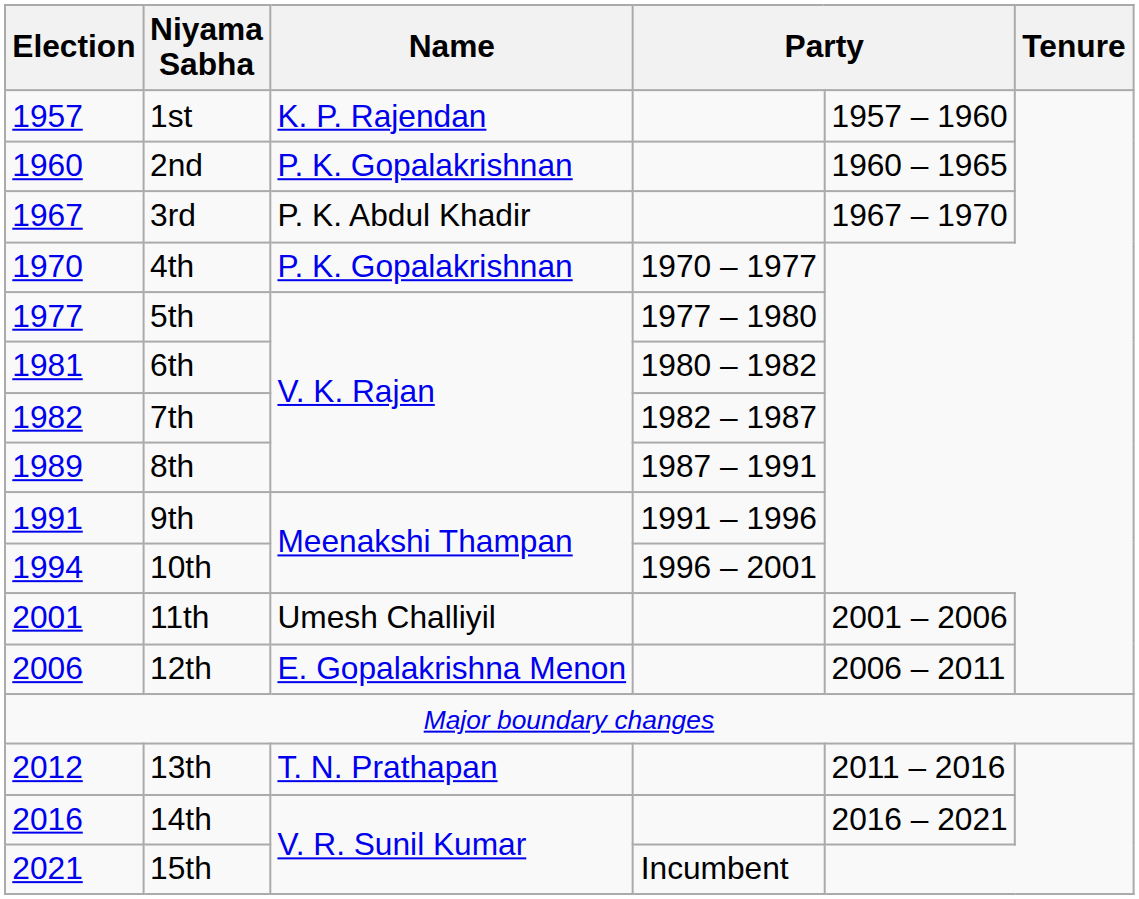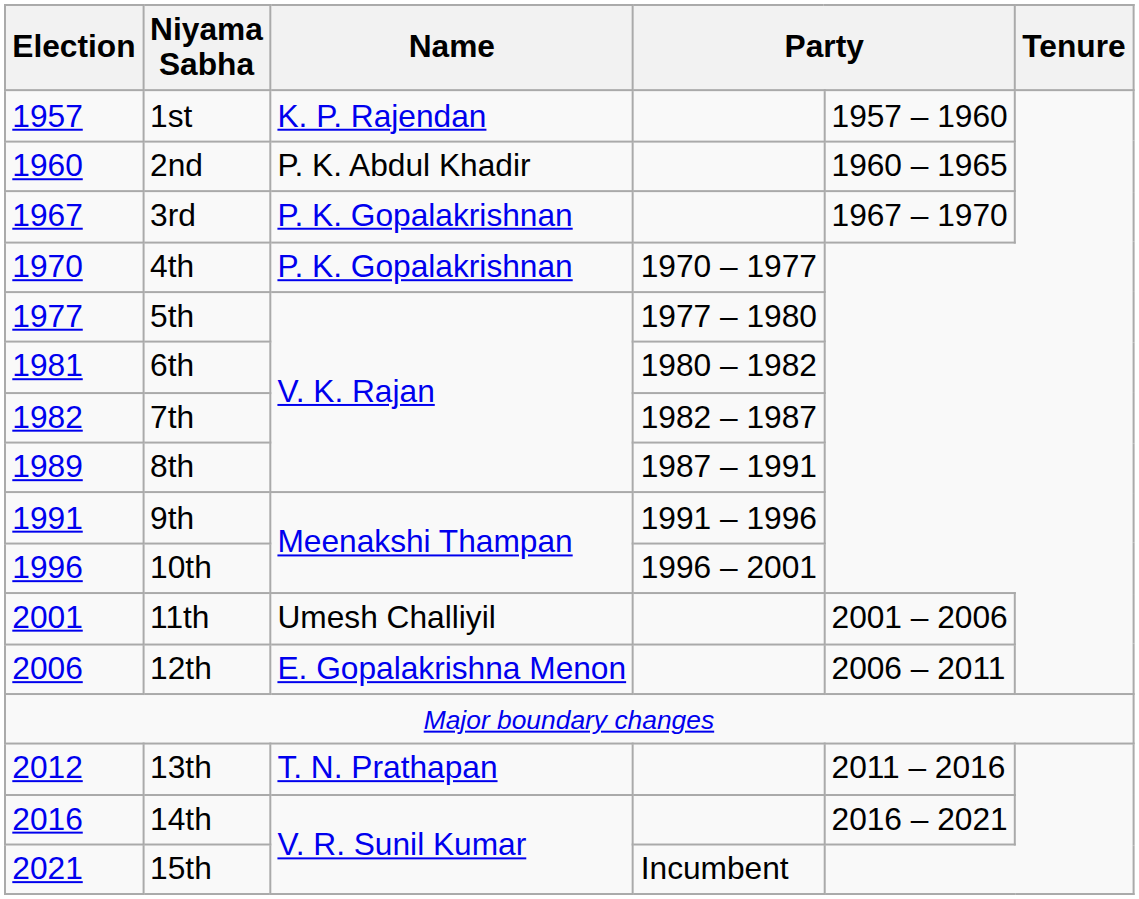 <table class="wikitable sortable">
 <tr>
 <th>Election</th>
 <th>Niyama<br>Sabha</th>
 <th>Name</th>
 <th colspan=2>Party</th>
 <th>Tenure</th>
 </tr>
 <tr>
 <td><a href='#'>1957</a></td>
 <td>1st</td>
 <td><a href='#'>K. P. Rajendan</a></td>
 <td></td>
 <td>1957 – 1960</td>
 </tr>
 <tr>
 <td><a href='#'>1960</a></td>
 <td>2nd</td>
-<td><a href='#'>P. K. Gopalakrishnan</a></td>
+<td>P. K. Abdul Khadir</td>
 <td></td>
 <td>1960 – 1965</td>
 </tr>
 <tr>
 <td><a href='#'>1967</a></td>
 <td>3rd</td>
-<td>P. K. Abdul Khadir</td>
+<td><a href='#'>P. K. Gopalakrishnan</a></td>
 <td></td>
 <td>1967 – 1970</td>
 </tr>
 <tr>
 <td><a href='#'>1970</a></td>
 <td>4th</td>
 <td><a href='#'>P. K. Gopalakrishnan</a></td>
 <td>1970 – 1977</td>
 </tr>
 <tr>
 <td><a href='#'>1977</a></td>
 <td>5th</td>
 <td rowspan="4"><a href='#'>V. K. Rajan</a></td>
 <td>1977 – 1980</td>
 </tr>
 <tr>
 <td><a href='#'>1981</a></td>
 <td>6th</td>
 <td>1980 – 1982</td>
 </tr>
 <tr>
 <td><a href='#'>1982</a></td>
 <td>7th</td>
 <td>1982 – 1987</td>
 </tr>
 <tr>
 <td><a href='#'>1989</a></td>
 <td>8th</td>
 <td>1987 – 1991</td>
 </tr>
 <tr>
 <td><a href='#'>1991</a></td>
 <td>9th</td>
 <td rowspan="2"><a href='#'>Meenakshi Thampan</a></td>
 <td>1991 – 1996</td>
 </tr>
 <tr>
-<td><a href='#'>1994</a></td>
+<td><a href='#'>1996</a></td>
 <td>10th</td>
 <td>1996 – 2001</td>
 </tr>
 <tr>
 <td><a href='#'>2001</a></td>
 <td>11th</td>
 <td>Umesh Challiyil</td>
 <td></td>
 <td>2001 – 2006</td>
 </tr>
 <tr>
 <td><a href='#'>2006</a></td>
 <td>12th</td>
 <td><a href='#'>E. Gopalakrishna Menon</a></td>
 <td></td>
 <td>2006 – 2011</td>
 </tr>
 <tr>
 <td colspan=6 align=center><small><a href='#'><em>Major boundary changes</em></a></small></td>
 </tr>
 <tr>
 <td><a href='#'>2012</a></td>
 <td>13th</td>
 <td><a href='#'>T. N. Prathapan</a></td>
 <td></td>
 <td>2011 – 2016</td>
 </tr>
 <tr>
 <td><a href='#'>2016</a></td>
 <td>14th</td>
 <td rowspan="2"><a href='#'>V. R. Sunil Kumar</a></td>
 <td></td>
 <td>2016 – 2021</td>
 </tr>
 <tr>
 <td><a href='#'>2021</a></td>
 <td>15th</td>
 <td>Incumbent</td>
 </tr>
 </table>
